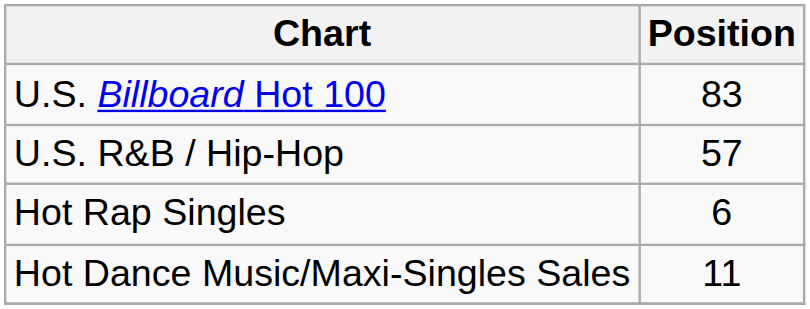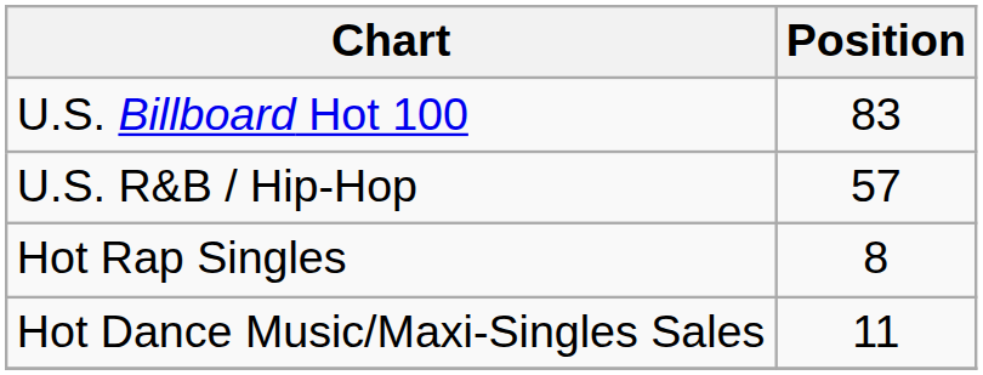 <table class="wikitable">
 <tr>
 <th>Chart</th>
 <th>Position</th>
 </tr>
 <tr>
 <td>U.S. <a href='#'><em>Billboard</em> Hot 100</a></td>
 <td align="center">83</td>
 </tr>
 <tr>
 <td>U.S. R&B / Hip-Hop</td>
 <td align="center">57</td>
 </tr>
 <tr>
 <td>Hot Rap Singles</td>
-<td align="center">6</td>
+<td align="center">8</td>
 </tr>
 <tr>
 <td>Hot Dance Music/Maxi-Singles Sales</td>
 <td align="center">11</td>
 </tr>
 <tr>
 </tr>
 </table>
